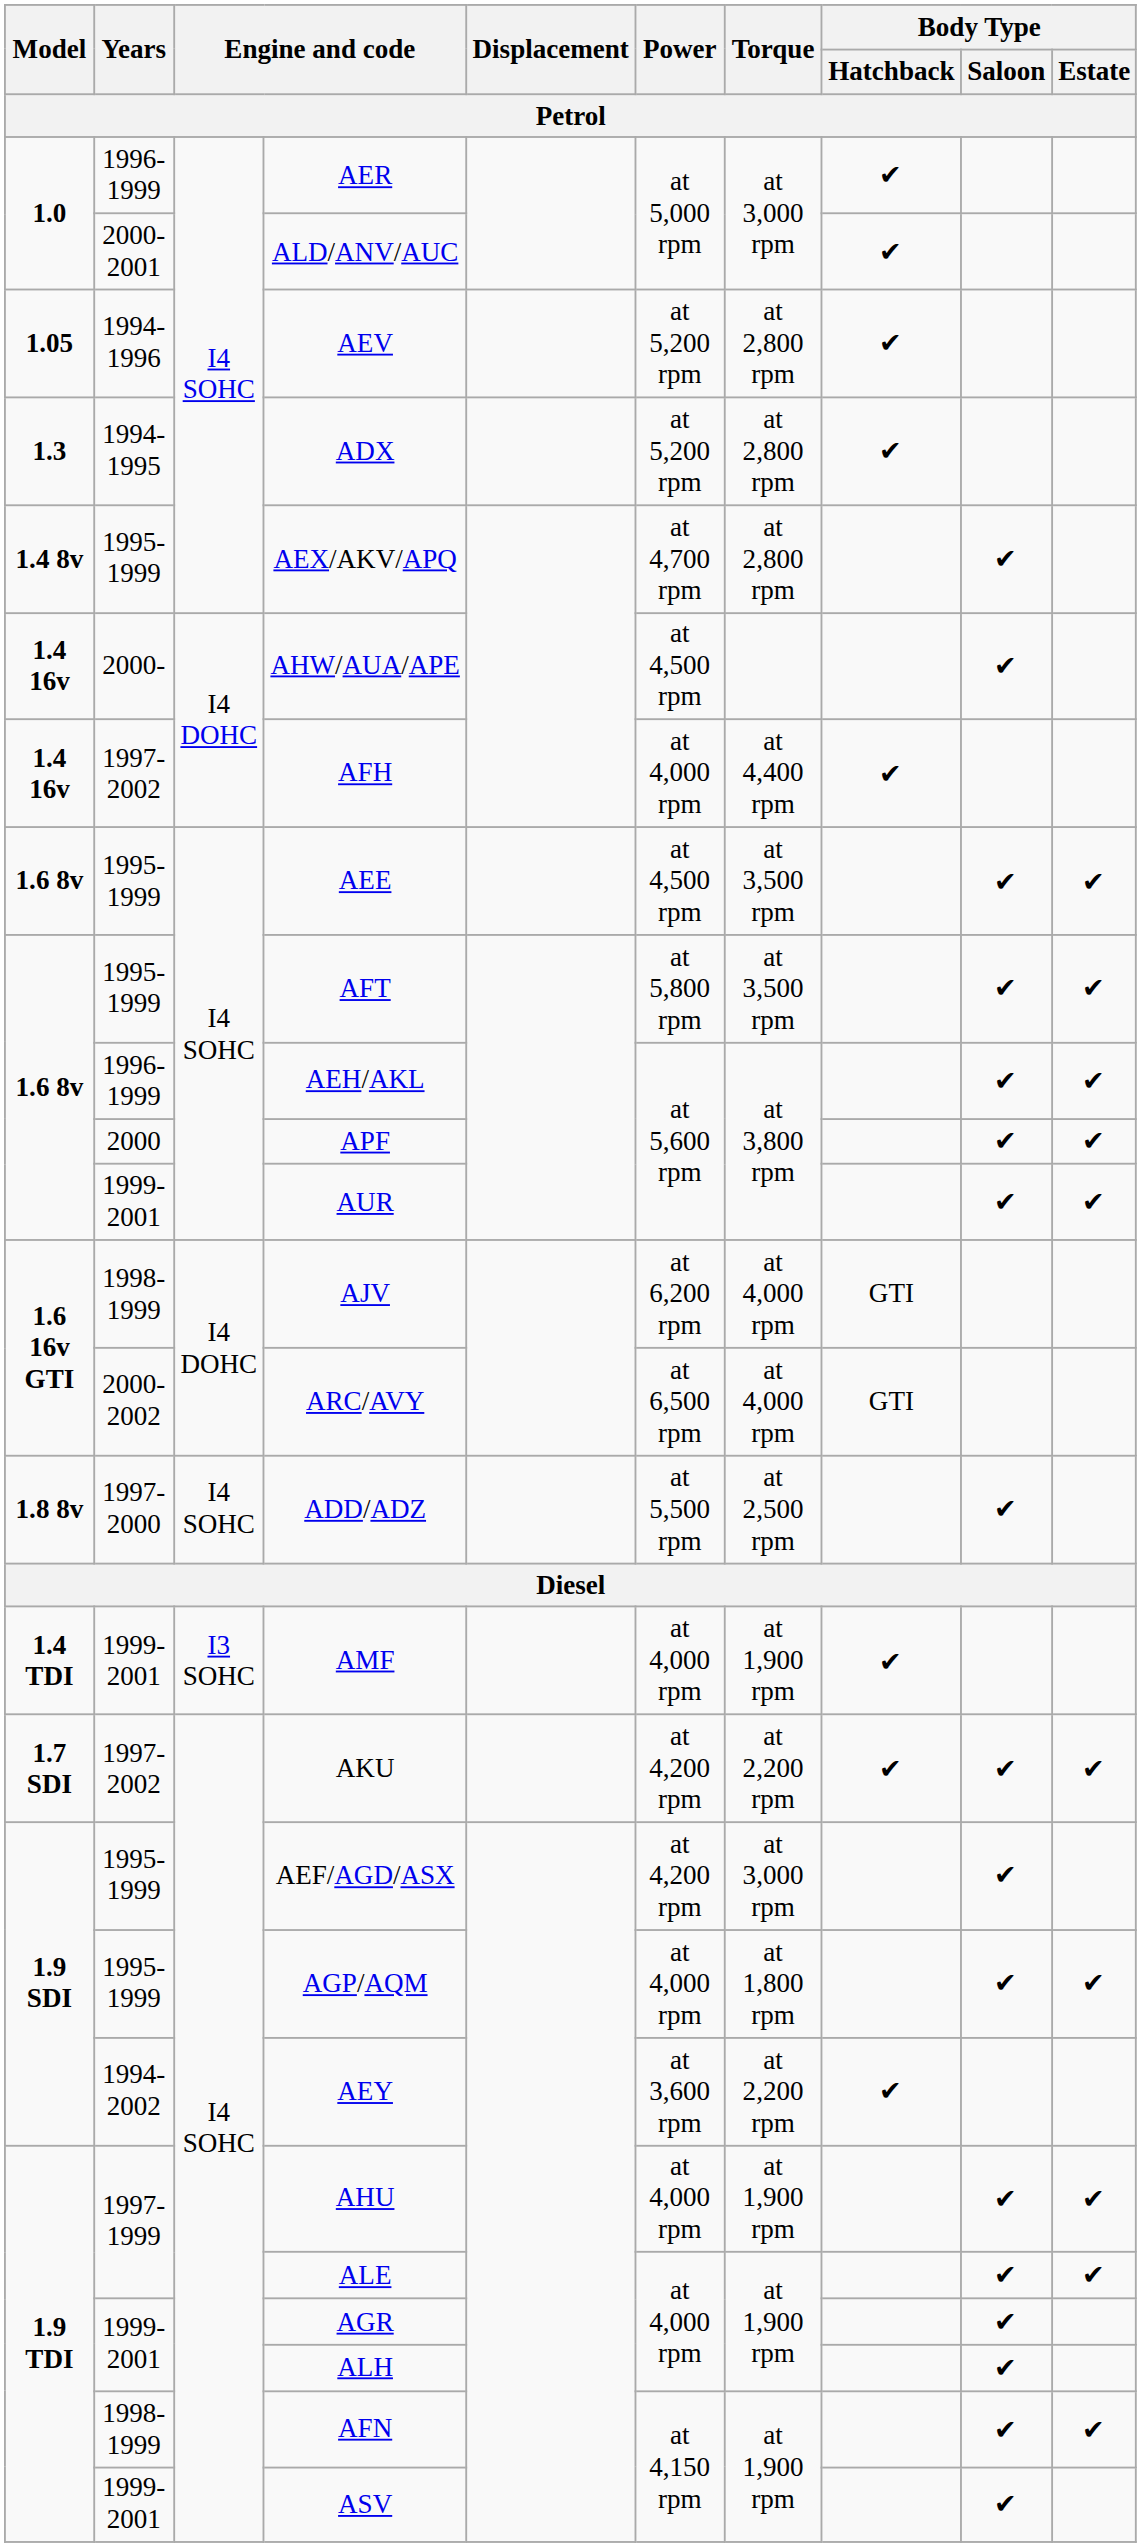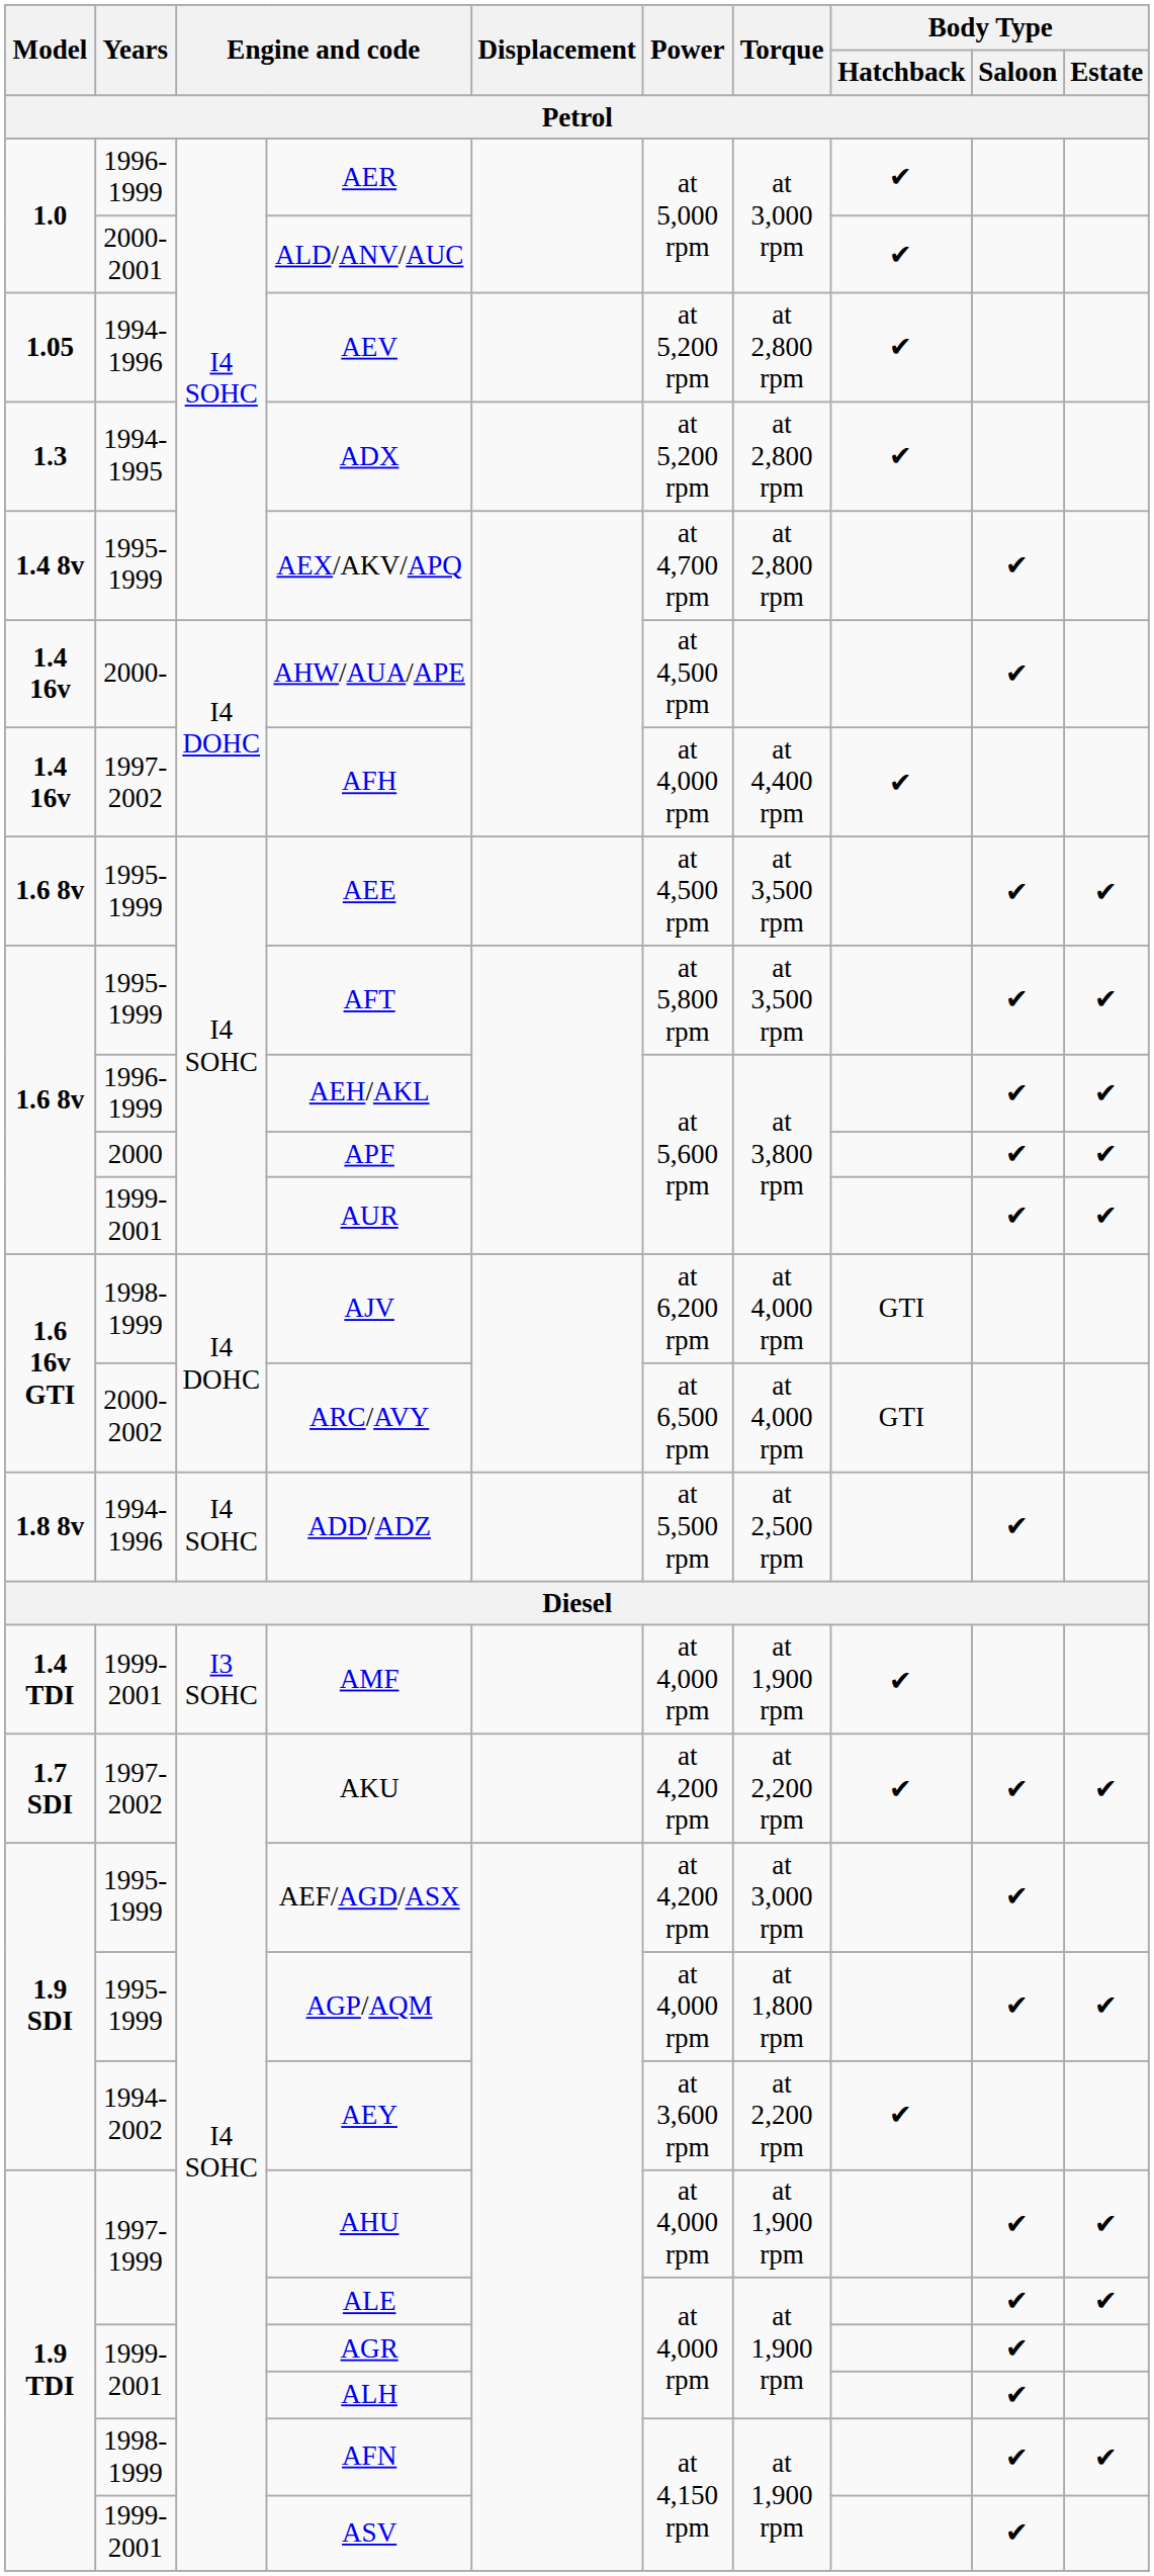 <table class="wikitable" style="text-align:center; font-size:91%;">
 <tr>
 <th rowspan="2">Model</th>
 <th rowspan="2">Years</th>
 <th colspan="2" rowspan="2">Engine and code</th>
 <th rowspan="2">Displacement</th>
 <th rowspan="2">Power</th>
 <th rowspan="2">Torque</th>
 <th colspan="3">Body Type</th>
 </tr>
 <tr>
 <th>Hatchback</th>
 <th>Saloon</th>
 <th>Estate</th>
 </tr>
 <tr>
 <th colspan="10">Petrol</th>
 </tr>
 <tr>
 <td colspan="1" rowspan="2"><strong>1.0</strong></td>
 <td>1996-1999</td>
 <td rowspan="5"><a href='#'>I4</a> <a href='#'>SOHC</a></td>
 <td><a href='#'>AER</a></td>
 <td rowspan="2"></td>
 <td rowspan="2"> at 5,000 rpm</td>
 <td rowspan="2"> at 3,000 rpm</td>
 <td>✔</td>
 <td></td>
 <td></td>
 </tr>
 <tr>
 <td>2000-2001</td>
 <td><a href='#'>ALD</a>/<a href='#'>ANV</a>/<a href='#'>AUC</a></td>
 <td>✔</td>
 <td></td>
 <td></td>
 </tr>
 <tr>
 <td><strong>1.05</strong></td>
 <td>1994-1996</td>
 <td><a href='#'>AEV</a></td>
 <td></td>
 <td> at 5,200 rpm</td>
 <td> at 2,800 rpm</td>
 <td>✔</td>
 <td></td>
 <td></td>
 </tr>
 <tr>
 <td><strong>1.3</strong></td>
 <td>1994-1995</td>
 <td><a href='#'>ADX</a></td>
 <td></td>
 <td> at 5,200 rpm</td>
 <td> at 2,800 rpm</td>
 <td>✔</td>
 <td></td>
 <td></td>
 </tr>
 <tr>
 <td><strong>1.4 8v</strong></td>
 <td>1995-1999</td>
 <td><a href='#'>AEX</a>/AKV/<a href='#'>APQ</a></td>
 <td rowspan="3"></td>
 <td> at 4,700 rpm</td>
 <td> at 2,800 rpm</td>
 <td></td>
 <td>✔</td>
 <td></td>
 </tr>
 <tr>
 <td><strong>1.4 16v</strong></td>
 <td>2000-</td>
 <td rowspan="2">I4 <a href='#'>DOHC</a></td>
 <td><a href='#'>AHW</a>/<a href='#'>AUA</a>/<a href='#'>APE</a></td>
 <td> at 4,500 rpm</td>
 <td></td>
 <td></td>
 <td>✔</td>
 <td></td>
 </tr>
 <tr>
 <td><strong>1.4 16v</strong></td>
 <td>1997-2002</td>
 <td><a href='#'>AFH</a></td>
 <td> at 4,000 rpm</td>
 <td> at 4,400 rpm</td>
 <td>✔</td>
 <td></td>
 <td></td>
 </tr>
 <tr>
 <td><strong>1.6 8v</strong></td>
 <td>1995-1999</td>
 <td rowspan="5">I4 SOHC</td>
 <td><a href='#'>AEE</a></td>
 <td></td>
 <td> at 4,500 rpm</td>
 <td> at 3,500 rpm</td>
 <td></td>
 <td>✔</td>
 <td>✔</td>
 </tr>
 <tr>
 <td colspan="1" rowspan="4"><strong>1.6 8v</strong></td>
 <td>1995-1999</td>
 <td><a href='#'>AFT</a></td>
 <td rowspan="4"></td>
 <td> at 5,800 rpm</td>
 <td> at 3,500 rpm</td>
 <td></td>
 <td>✔</td>
 <td>✔</td>
 </tr>
 <tr>
 <td>1996-1999</td>
 <td><a href='#'>AEH</a>/<a href='#'>AKL</a></td>
 <td rowspan="3"> at 5,600 rpm</td>
 <td rowspan="3"> at 3,800 rpm</td>
 <td></td>
 <td>✔</td>
 <td>✔</td>
 </tr>
 <tr>
 <td>2000</td>
 <td><a href='#'>APF</a></td>
 <td></td>
 <td>✔</td>
 <td>✔</td>
 </tr>
 <tr>
 <td>1999-2001</td>
 <td><a href='#'>AUR</a></td>
 <td></td>
 <td>✔</td>
 <td>✔</td>
 </tr>
 <tr>
 <td colspan="1" rowspan="2"><strong>1.6 16v GTI</strong></td>
 <td>1998-1999</td>
 <td rowspan="2">I4 DOHC</td>
 <td><a href='#'>AJV</a></td>
 <td rowspan="2"></td>
 <td> at 6,200 rpm</td>
 <td> at 4,000 rpm</td>
 <td>GTI</td>
 <td></td>
 <td></td>
 </tr>
 <tr>
 <td>2000-2002</td>
 <td><a href='#'>ARC</a>/<a href='#'>AVY</a></td>
 <td> at 6,500 rpm</td>
 <td> at 4,000 rpm</td>
 <td>GTI</td>
 <td></td>
 <td></td>
 </tr>
 <tr>
 <td><strong>1.8 8v</strong></td>
-<td>1997-2000</td>
+<td>1994-1996</td>
 <td>I4 SOHC</td>
 <td><a href='#'>ADD</a>/<a href='#'>ADZ</a></td>
 <td></td>
 <td> at 5,500 rpm</td>
 <td> at 2,500 rpm</td>
 <td></td>
 <td>✔</td>
 <td></td>
 </tr>
 <tr>
 <th colspan="10">Diesel</th>
 </tr>
 <tr>
 <td><strong>1.4 TDI</strong></td>
 <td>1999-2001</td>
 <td><a href='#'>I3</a> SOHC</td>
 <td><a href='#'>AMF</a></td>
 <td></td>
 <td> at 4,000 rpm</td>
 <td> at 1,900 rpm</td>
 <td>✔</td>
 <td></td>
 <td></td>
 </tr>
 <tr>
 <td><strong>1.7 SDI</strong></td>
 <td>1997-2002</td>
 <td colspan="1" rowspan="10">I4 SOHC</td>
 <td>AKU</td>
 <td></td>
 <td> at 4,200 rpm</td>
 <td> at 2,200 rpm</td>
 <td>✔</td>
 <td>✔</td>
 <td>✔</td>
 </tr>
 <tr>
 <td colspan="1" rowspan="3"><strong>1.9 SDI</strong></td>
 <td>1995-1999</td>
 <td>AEF/<a href='#'>AGD</a>/<a href='#'>ASX</a></td>
 <td colspan="1" rowspan="9"></td>
 <td> at 4,200 rpm</td>
 <td> at 3,000 rpm</td>
 <td></td>
 <td>✔</td>
 <td></td>
 </tr>
 <tr>
 <td>1995-1999</td>
 <td><a href='#'>AGP</a>/<a href='#'>AQM</a></td>
 <td> at 4,000 rpm</td>
 <td> at 1,800 rpm</td>
 <td></td>
 <td>✔</td>
 <td>✔</td>
 </tr>
 <tr>
 <td>1994-2002</td>
 <td><a href='#'>AEY</a></td>
 <td> at 3,600 rpm</td>
 <td> at 2,200 rpm</td>
 <td>✔</td>
 <td></td>
 <td></td>
 </tr>
 <tr>
 <td colspan="1" rowspan="6"><strong>1.9 TDI</strong></td>
 <td colspan="1" rowspan="2">1997-1999</td>
 <td><a href='#'>AHU</a></td>
 <td> at 4,000 rpm</td>
 <td> at 1,900 rpm</td>
 <td></td>
 <td>✔</td>
 <td>✔</td>
 </tr>
 <tr>
 <td><a href='#'>ALE</a></td>
 <td colspan="1" rowspan="3"> at 4,000 rpm</td>
 <td colspan="1" rowspan="3"> at 1,900 rpm</td>
 <td></td>
 <td>✔</td>
 <td>✔</td>
 </tr>
 <tr>
 <td colspan="1" rowspan="2">1999-2001</td>
 <td><a href='#'>AGR</a></td>
 <td></td>
 <td>✔</td>
 <td></td>
 </tr>
 <tr>
 <td><a href='#'>ALH</a></td>
 <td></td>
 <td>✔</td>
 <td></td>
 </tr>
 <tr>
 <td>1998-1999</td>
 <td><a href='#'>AFN</a></td>
 <td colspan="1" rowspan="2"> at 4,150 rpm</td>
 <td colspan="1" rowspan="2"> at 1,900 rpm</td>
 <td></td>
 <td>✔</td>
 <td>✔</td>
 </tr>
 <tr>
 <td>1999-2001</td>
 <td><a href='#'>ASV</a></td>
 <td></td>
 <td>✔</td>
 <td></td>
 </tr>
 </table>
